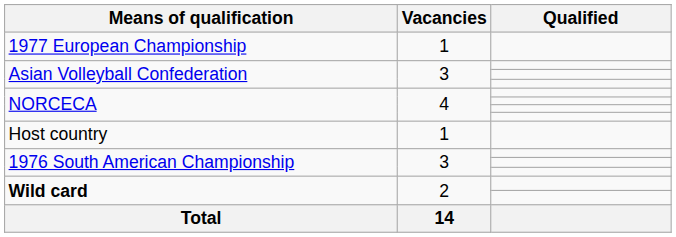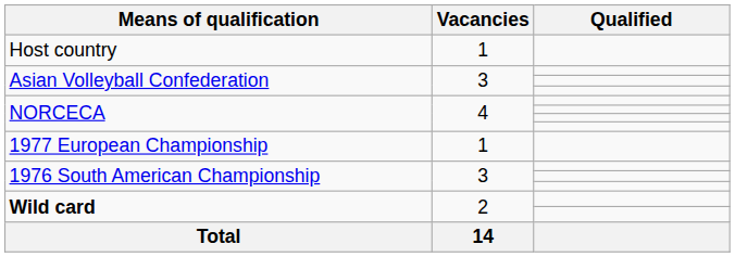 <table class="wikitable">
 <tr>
 <th>Means of qualification</th>
 <th width=14%>Vacancies</th>
 <th width=27%>Qualified</th>
 </tr>
 <tr>
-<td rowspan=1><a href='#'>1977 European Championship</a></td>
-<td rowspan=1 align=center>1</td>
+<td>Host country</td>
+<td align=center>1</td>
 <td></td>
 </tr>
 <tr>
 <td rowspan=3><a href='#'>Asian Volleyball Confederation</a></td>
 <td rowspan=3 align=center>3</td>
 <td></td>
 </tr>
 <tr>
 <td></td>
 </tr>
 <tr>
 <td></td>
 </tr>
 <tr>
 <td rowspan=4><a href='#'>NORCECA</a></td>
 <td rowspan=4 align=center>4</td>
 <td></td>
 </tr>
 <tr>
 <td></td>
 </tr>
 <tr>
 <td></td>
 </tr>
 <tr>
 <td></td>
 </tr>
 <tr>
-<td>Host country</td>
-<td align=center>1</td>
+<td rowspan=1><a href='#'>1977 European Championship</a></td>
+<td rowspan=1 align=center>1</td>
 <td></td>
 </tr>
 <tr>
 <td rowspan=3><a href='#'>1976 South American Championship</a></td>
 <td rowspan=3 align=center>3</td>
 <td></td>
 </tr>
 <tr>
 <td></td>
 </tr>
 <tr>
 <td></td>
 </tr>
 <tr>
 <td rowspan=2><strong>Wild card</strong></td>
 <td rowspan=2 align=center>2</td>
 <td></td>
 </tr>
 <tr>
 <td></td>
 </tr>
 <tr>
 <th>Total</th>
 <th align=center>14</th>
 <th></th>
 </tr>
 </table>
